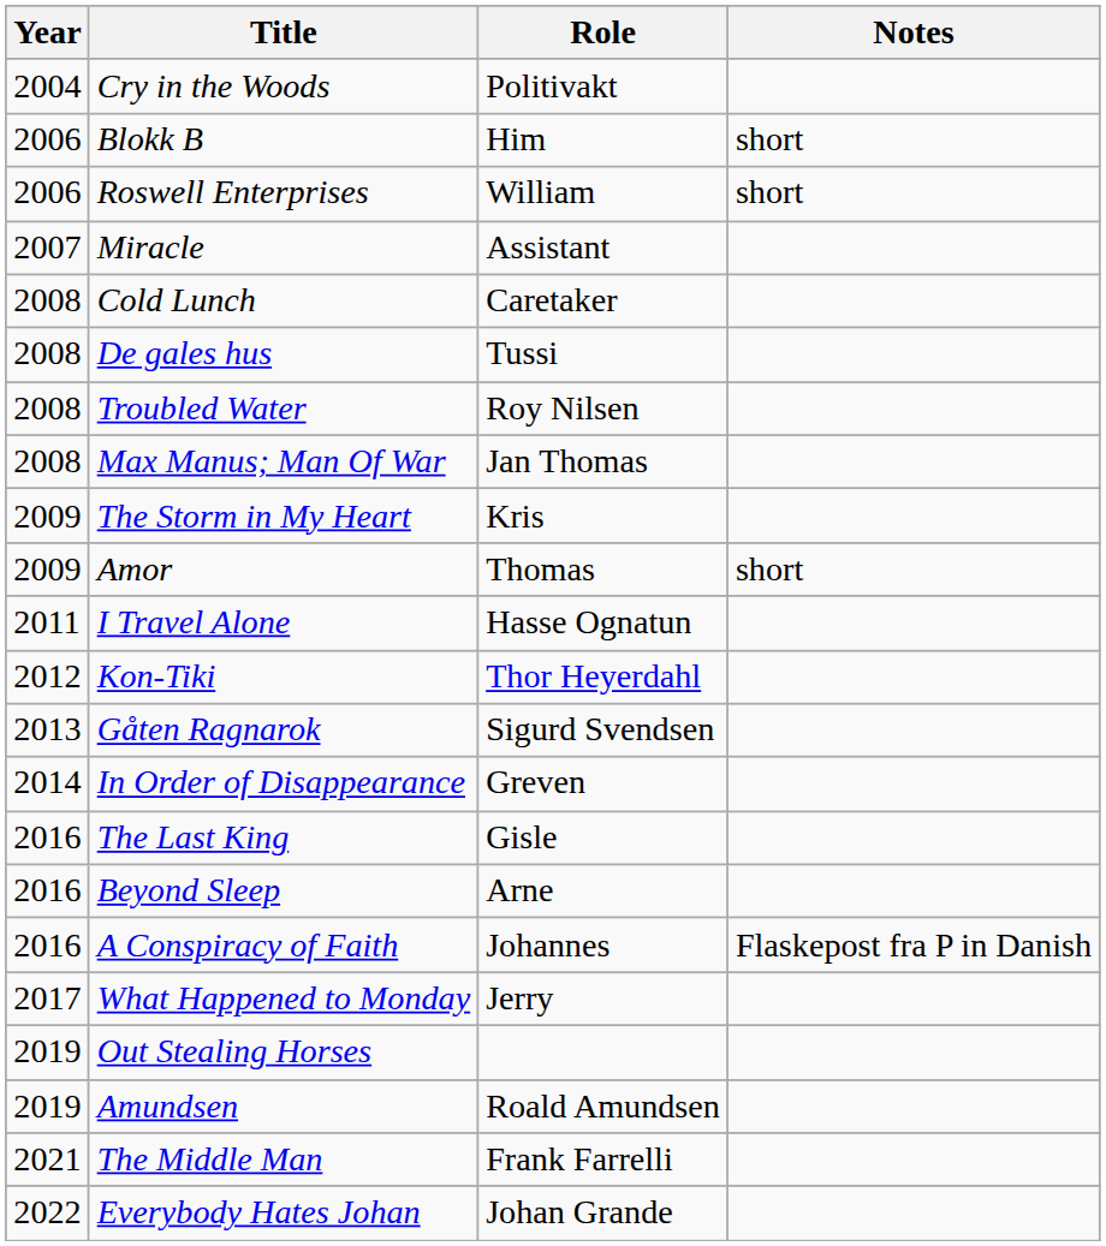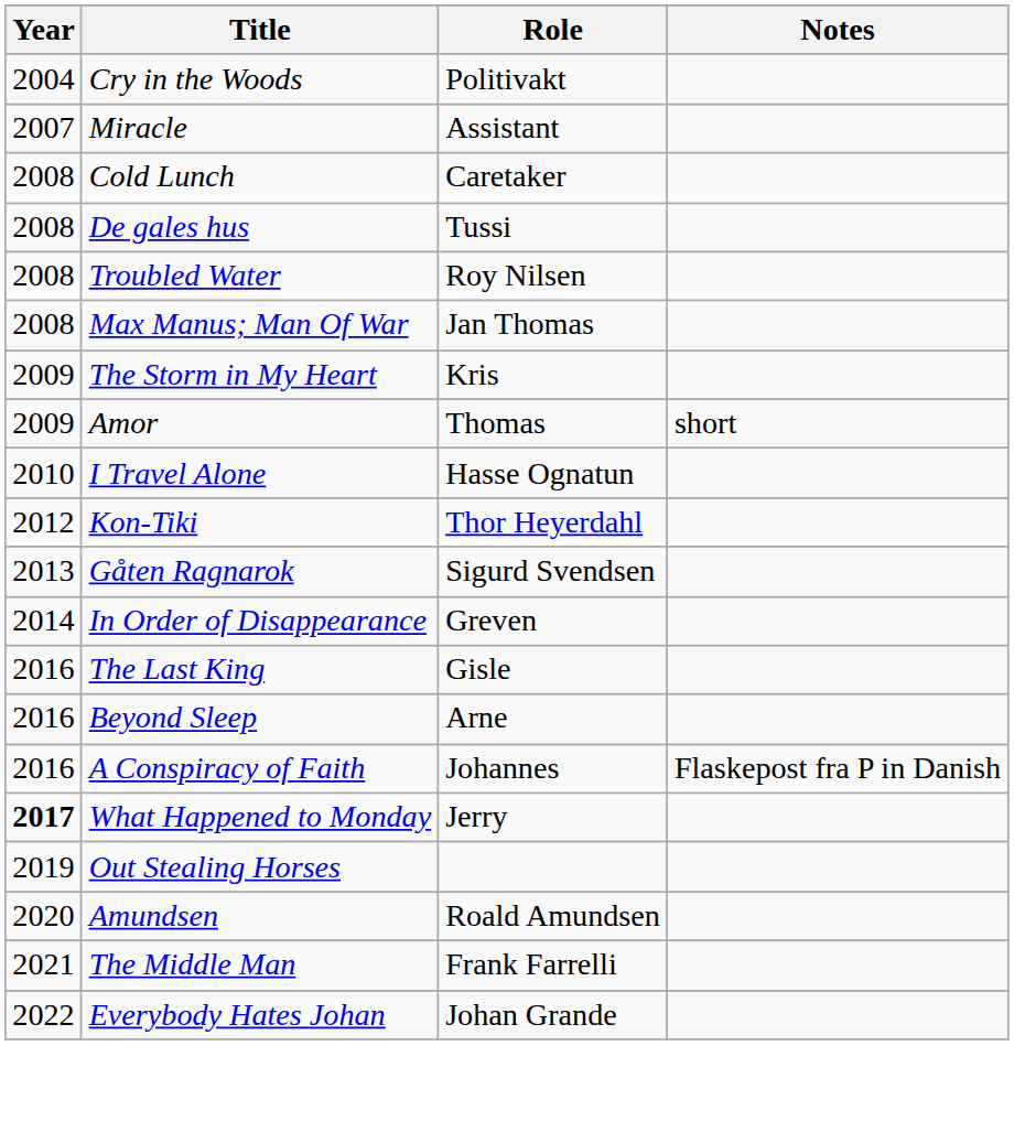 <table class="wikitable sortable">
 <tr>
 <th>Year</th>
 <th>Title</th>
 <th>Role</th>
 <th>Notes</th>
 </tr>
 <tr>
 <td>2004</td>
 <td><em>Cry in the Woods </em></td>
 <td>Politivakt</td>
 <td></td>
-</tr>
-<tr>
-<td>2006</td>
-<td><em>Blokk B</em></td>
-<td>Him</td>
-<td>short</td>
-</tr>
-<tr>
-<td>2006</td>
-<td><em>Roswell Enterprises </em></td>
-<td>William</td>
-<td>short</td>
 </tr>
 <tr>
 <td>2007</td>
 <td><em>Miracle </em></td>
 <td>Assistant</td>
 <td></td>
 </tr>
 <tr>
 <td>2008</td>
 <td><em>Cold Lunch</em></td>
 <td>Caretaker</td>
 <td></td>
 </tr>
 <tr>
 <td>2008</td>
 <td><em><a href='#'>De gales hus</a></em></td>
 <td>Tussi</td>
 <td></td>
 </tr>
 <tr>
 <td>2008</td>
 <td><em><a href='#'>Troubled Water</a></em></td>
 <td>Roy Nilsen</td>
 <td></td>
 </tr>
 <tr>
 <td>2008</td>
 <td><em><a href='#'>Max Manus; Man Of War</a></em></td>
 <td>Jan Thomas</td>
 <td></td>
 </tr>
 <tr>
 <td>2009</td>
 <td><em><a href='#'>The Storm in My Heart</a></em></td>
 <td>Kris</td>
 <td></td>
 </tr>
 <tr>
 <td>2009</td>
 <td><em>Amor</em></td>
 <td>Thomas</td>
 <td>short</td>
 </tr>
 <tr>
-<td>2011</td>
+<td>2010</td>
 <td><em><a href='#'>I Travel Alone</a></em></td>
 <td>Hasse Ognatun</td>
 <td></td>
 </tr>
 <tr>
 <td>2012</td>
 <td><em><a href='#'>Kon-Tiki</a></em></td>
 <td><a href='#'>Thor Heyerdahl</a></td>
 <td></td>
 </tr>
 <tr>
 <td>2013</td>
 <td><em><a href='#'>Gåten Ragnarok</a></em></td>
 <td>Sigurd Svendsen</td>
 <td></td>
 </tr>
 <tr>
 <td>2014</td>
 <td><em><a href='#'>In Order of Disappearance</a></em></td>
 <td>Greven</td>
 <td></td>
 </tr>
 <tr>
 <td>2016</td>
 <td><em><a href='#'>The Last King</a></em></td>
 <td>Gisle</td>
 <td></td>
 </tr>
 <tr>
 <td>2016</td>
 <td><em><a href='#'>Beyond Sleep</a></em></td>
 <td>Arne</td>
 <td></td>
 </tr>
 <tr>
 <td>2016</td>
 <td><em><a href='#'>A Conspiracy of Faith</a></em></td>
 <td>Johannes</td>
 <td>Flaskepost fra P in Danish</td>
 </tr>
 <tr>
-<td>2017</td>
+<td><strong>2017</strong></td>
 <td><em><a href='#'>What Happened to Monday</a></em></td>
 <td>Jerry</td>
 <td></td>
 </tr>
 <tr>
 <td>2019</td>
 <td><em><a href='#'>Out Stealing Horses</a></em></td>
 <td></td>
 <td></td>
 </tr>
 <tr>
-<td>2019</td>
+<td>2020</td>
 <td><em><a href='#'>Amundsen</a></em></td>
 <td>Roald Amundsen</td>
 <td></td>
 </tr>
 <tr>
 <td>2021</td>
 <td><em><a href='#'>The Middle Man</a></em></td>
 <td>Frank Farrelli</td>
 <td></td>
 </tr>
 <tr>
 <td>2022</td>
 <td><em><a href='#'>Everybody Hates Johan</a></em></td>
 <td>Johan Grande</td>
 <td></td>
 </tr>
 </table>
